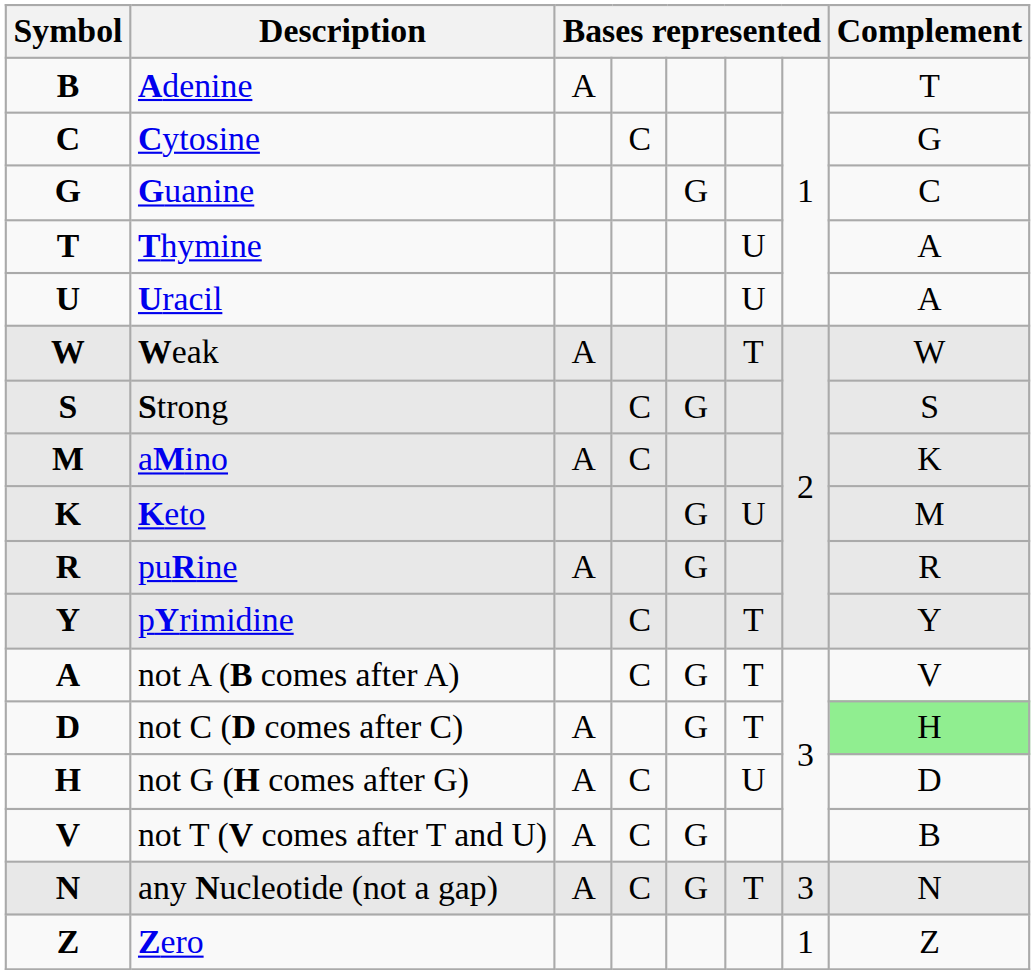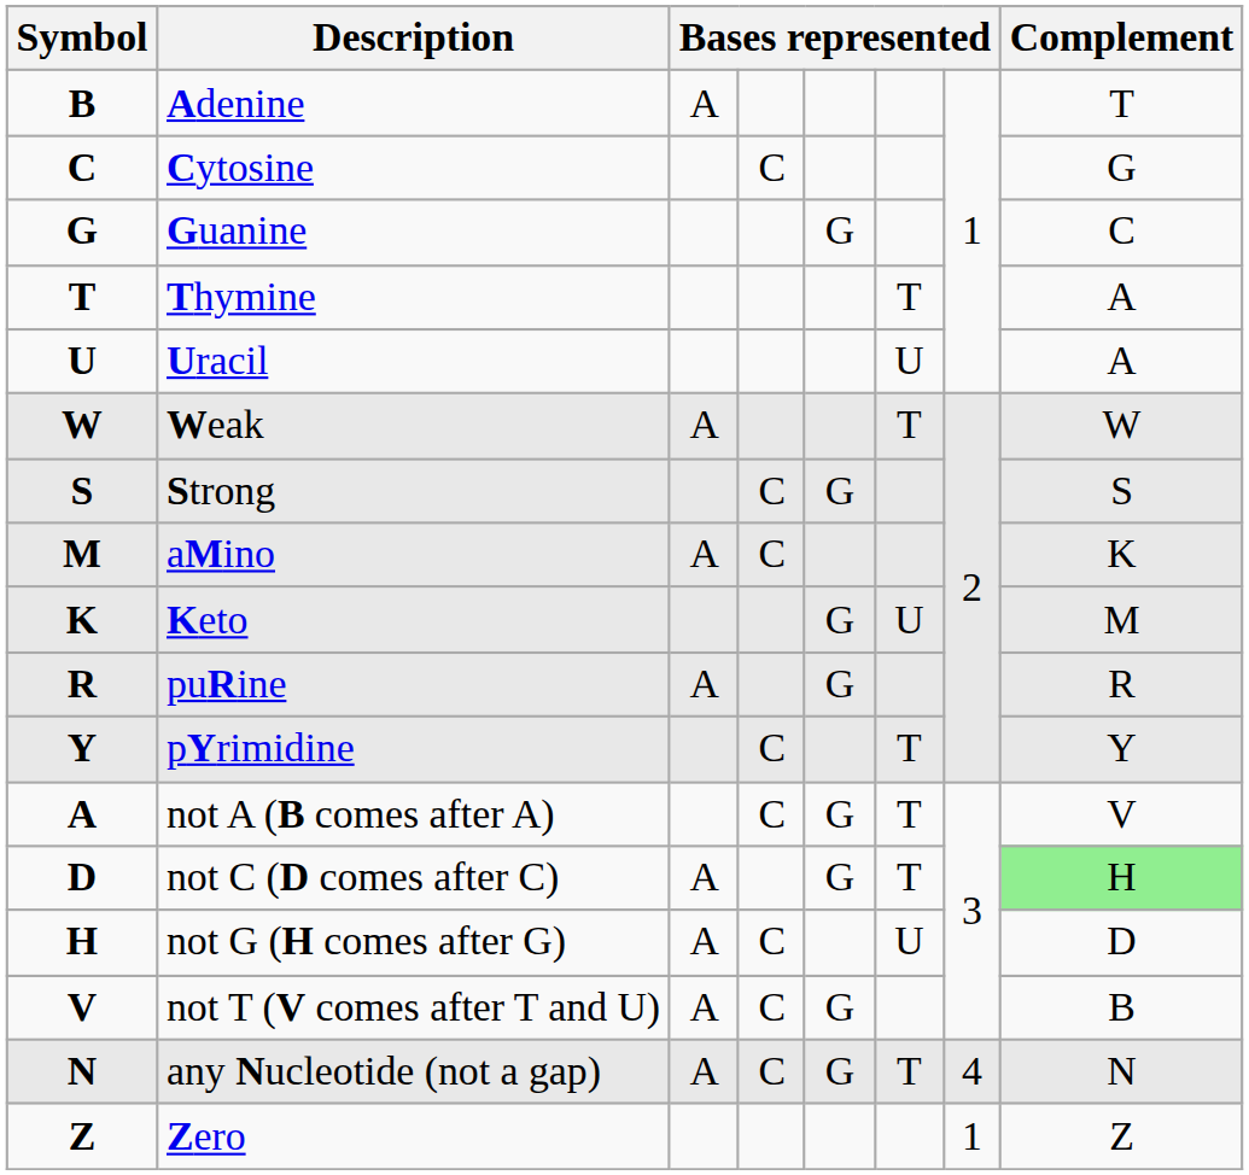 <table class="wikitable" style="margin-left:25px; margin-top:0px; text-align:center;">
 <tr>
 <th>Symbol</th>
 <th>Description</th>
 <th colspan="5">Bases represented</th>
 <th>Complement</th>
 </tr>
 <tr>
 <td><strong>B</strong></td>
 <td align="left"><a href='#'><strong>A</strong>denine</a></td>
 <td>A</td>
 <td></td>
 <td></td>
 <td></td>
 <td rowspan="5">1</td>
 <td>T</td>
 </tr>
 <tr>
 <td><strong>C</strong></td>
 <td align="left"><a href='#'><strong>C</strong>ytosine</a></td>
 <td></td>
 <td>C</td>
 <td></td>
 <td></td>
 <td>G</td>
 </tr>
 <tr>
 <td><strong>G</strong></td>
 <td align="left"><a href='#'><strong>G</strong>uanine</a></td>
 <td></td>
 <td></td>
 <td>G</td>
 <td></td>
 <td>C</td>
 </tr>
 <tr>
 <td><strong>T</strong></td>
 <td align="left"><a href='#'><strong>T</strong>hymine</a></td>
 <td></td>
 <td></td>
 <td></td>
-<td>U</td>
+<td>T</td>
 <td>A</td>
 </tr>
 <tr>
 <td><strong>U</strong></td>
 <td align="left"><a href='#'><strong>U</strong>racil</a></td>
 <td></td>
 <td></td>
 <td></td>
 <td>U</td>
 <td>A</td>
 </tr>
 <tr bgcolor="#e8e8e8">
 <td><strong>W</strong></td>
 <td align="left"><strong>W</strong>eak</td>
 <td>A</td>
 <td></td>
 <td></td>
 <td>T</td>
 <td rowspan="6">2</td>
 <td>W</td>
 </tr>
 <tr bgcolor="#e8e8e8">
 <td><strong>S</strong></td>
 <td align="left"><strong>S</strong>trong</td>
 <td></td>
 <td>C</td>
 <td>G</td>
 <td></td>
 <td>S</td>
 </tr>
 <tr bgcolor="#e8e8e8">
 <td><strong>M</strong></td>
 <td align="left"><a href='#'>a<strong>M</strong>ino</a></td>
 <td>A</td>
 <td>C</td>
 <td></td>
 <td></td>
 <td>K</td>
 </tr>
 <tr bgcolor="#e8e8e8">
 <td><strong>K</strong></td>
 <td align="left"><a href='#'><strong>K</strong>eto</a></td>
 <td></td>
 <td></td>
 <td>G</td>
 <td>U</td>
 <td>M</td>
 </tr>
 <tr bgcolor="#e8e8e8">
 <td><strong>R</strong></td>
 <td align="left"><a href='#'>pu<strong>R</strong>ine</a></td>
 <td>A</td>
 <td></td>
 <td>G</td>
 <td></td>
 <td>R</td>
 </tr>
 <tr bgcolor="#e8e8e8">
 <td><strong>Y</strong></td>
 <td align="left"><a href='#'>p<strong>Y</strong>rimidine</a></td>
 <td></td>
 <td>C</td>
 <td></td>
 <td>T</td>
 <td>Y</td>
 </tr>
 <tr>
 <td><strong>A</strong></td>
 <td align="left">not A (<strong>B</strong> comes after A)</td>
 <td></td>
 <td>C</td>
 <td>G</td>
 <td>T</td>
 <td rowspan="4">3</td>
 <td>V</td>
 </tr>
 <tr>
 <td><strong>D</strong></td>
 <td align="left">not C (<strong>D</strong> comes after C)</td>
 <td>A</td>
 <td></td>
 <td>G</td>
 <td>T</td>
 <td style="background: lightgreen;">H</td>
 </tr>
 <tr>
 <td><strong>H</strong></td>
 <td align="left">not G (<strong>H</strong> comes after G)</td>
 <td>A</td>
 <td>C</td>
 <td></td>
 <td>U</td>
 <td>D</td>
 </tr>
 <tr>
 <td><strong>V</strong></td>
 <td align="left">not T (<strong>V</strong> comes after T and U)</td>
 <td>A</td>
 <td>C</td>
 <td>G</td>
 <td></td>
 <td>B</td>
 </tr>
 <tr bgcolor="#e8e8e8">
 <td><strong>N</strong></td>
 <td align="left">any <strong>N</strong>ucleotide (not a gap)</td>
 <td>A</td>
 <td>C</td>
 <td>G</td>
 <td>T</td>
-<td>3</td>
+<td>4</td>
 <td>N</td>
 </tr>
 <tr>
 <td><strong>Z</strong></td>
 <td align="left"><a href='#'><strong>Z</strong>ero</a></td>
 <td></td>
 <td></td>
 <td></td>
 <td></td>
 <td>1</td>
 <td>Z</td>
 </tr>
 </table>
